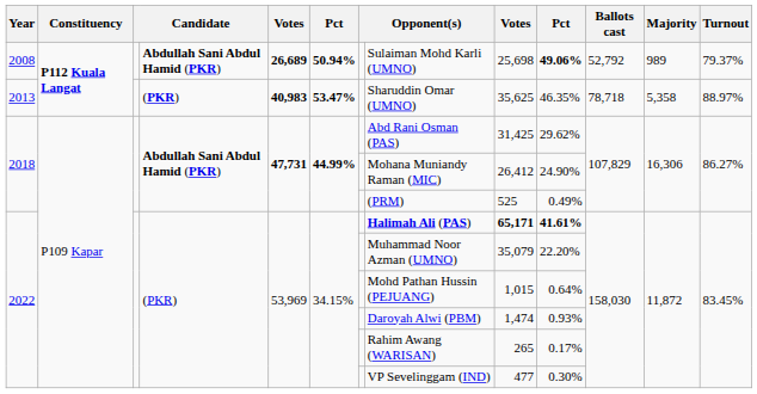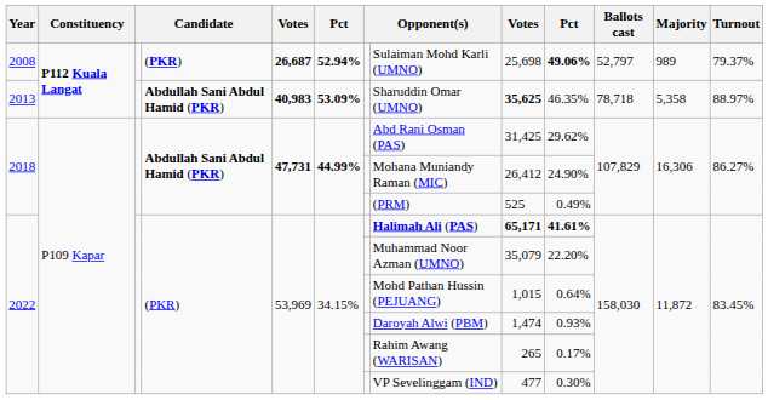 <table class="wikitable" style="margin:0.5em ; font-size:95%">
 <tr>
 <th>Year</th>
 <th>Constituency</th>
 <th colspan=2>Candidate</th>
 <th>Votes</th>
 <th>Pct</th>
 <th colspan=2>Opponent(s)</th>
 <th>Votes</th>
 <th>Pct</th>
 <th>Ballots cast</th>
 <th>Majority</th>
 <th>Turnout</th>
 </tr>
 <tr>
 <td><a href='#'>2008</a></td>
 <td rowspan=2><strong>P112 <a href='#'>Kuala Langat</a></strong></td>
 <td></td>
-<td><strong>Abdullah Sani Abdul Hamid</strong> (<a href='#'><strong>PKR</strong></a>)</td>
-<td align="right"><strong>26,689</strong></td>
-<td><strong>50.94%</strong></td>
+<td> (<a href='#'><strong>PKR</strong></a>)</td>
+<td align="right"><strong>26,687</strong></td>
+<td><strong>52.94%</strong></td>
 <td></td>
 <td>Sulaiman Mohd Karli (<a href='#'>UMNO</a>)</td>
 <td align="right">25,698</td>
 <td><strong>49.06%</strong></td>
-<td>52,792</td>
+<td>52,797</td>
 <td>989</td>
 <td>79.37%</td>
 </tr>
 <tr>
 <td><a href='#'>2013</a></td>
 <td></td>
-<td> (<a href='#'><strong>PKR</strong></a>)</td>
+<td><strong>Abdullah Sani Abdul Hamid</strong> (<a href='#'><strong>PKR</strong></a>)</td>
 <td align="right"><strong>40,983</strong></td>
-<td><strong>53.47%</strong></td>
+<td><strong>53.09%</strong></td>
 <td></td>
 <td>Sharuddin Omar (<a href='#'>UMNO</a>)</td>
-<td align="right">35,625</td>
+<td align="right"><strong>35,625</strong></td>
 <td>46.35%</td>
 <td>78,718</td>
 <td>5,358</td>
 <td>88.97%</td>
 </tr>
 <tr>
 <td rowspan=3><a href='#'>2018</a></td>
 <td rowspan=9>P109 <a href='#'>Kapar</a></td>
 <td rowspan=3 ></td>
 <td rowspan=3><strong>Abdullah Sani Abdul Hamid</strong> (<a href='#'><strong>PKR</strong></a>)</td>
 <td rowspan=3 align="right"><strong>47,731	</strong></td>
 <td rowspan=3><strong>44.99%</strong></td>
 <td></td>
 <td><a href='#'>Abd Rani Osman</a> (<a href='#'>PAS</a>)</td>
 <td align="right">31,425</td>
 <td>29.62%</td>
 <td rowspan=3>107,829</td>
 <td rowspan=3>16,306</td>
 <td rowspan=3>86.27%</td>
 </tr>
 <tr>
 <td></td>
 <td>Mohana Muniandy Raman (<a href='#'>MIC</a>)</td>
 <td align=“right”>26,412</td>
 <td>24.90%</td>
 </tr>
 <tr>
 <td bgcolor=></td>
 <td> (<a href='#'>PRM</a>)</td>
 <td align=“right”>525</td>
 <td align="right">0.49%</td>
 </tr>
 <tr>
 <td rowspan=6><a href='#'>2022</a></td>
 <td rowspan=6 ></td>
 <td rowspan=6> (<a href='#'>PKR</a>)</td>
 <td rowspan=6 align="right">53,969</td>
 <td rowspan=6>34.15%</td>
 <td bgcolor=></td>
 <td><strong><a href='#'>Halimah Ali</a></strong> (<a href='#'><strong>PAS</strong></a>)</td>
 <td align="right"><strong>65,171</strong></td>
 <td><strong>41.61%</strong></td>
 <td rowspan=6>158,030</td>
 <td rowspan=6>11,872</td>
 <td rowspan=6>83.45%</td>
 </tr>
 <tr>
 <td></td>
 <td>Muhammad Noor Azman (<a href='#'>UMNO</a>)</td>
 <td align="right">35,079</td>
 <td>22.20%</td>
 </tr>
 <tr>
 <td bgcolor=></td>
 <td>Mohd Pathan Hussin (<a href='#'>PEJUANG</a>)</td>
 <td align="right">1,015</td>
 <td align="right">0.64%</td>
 </tr>
 <tr>
 <td bgcolor=></td>
 <td><a href='#'>Daroyah Alwi</a> (<a href='#'>PBM</a>)</td>
 <td align="right">1,474</td>
 <td align="right">0.93%</td>
 </tr>
 <tr>
 <td></td>
 <td>Rahim Awang (<a href='#'>WARISAN</a>)</td>
 <td align="right">265</td>
 <td align="right">0.17%</td>
 </tr>
 <tr>
 <td></td>
 <td>VP Sevelinggam  (<a href='#'>IND</a>)</td>
 <td align="right">477</td>
 <td align="right">0.30%</td>
 </tr>
 </table>
